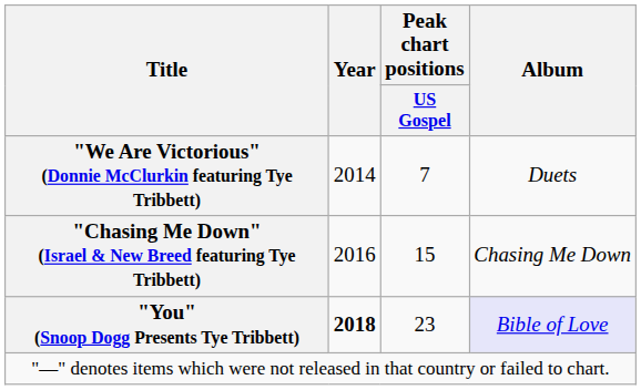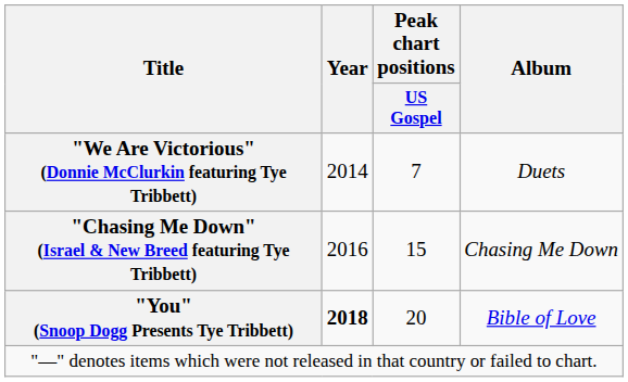 <table class="wikitable plainrowheaders" style="text-align:center;" border="1">
 <tr>
 <th scope="col" rowspan="2" style="width:15em;">Title</th>
 <th scope="col" rowspan="2">Year</th>
 <th scope="col" colspan="1">Peak chart positions</th>
 <th scope="col" rowspan="2">Album</th>
 </tr>
 <tr>
 <th scope="col" style="width:3em;font-size:85%;"><a href='#'>US<br>Gospel</a><br></th>
 </tr>
 <tr>
 <th scope="row">"We Are Victorious"<br><small>(<a href='#'>Donnie McClurkin</a> featuring Tye Tribbett)</small></th>
 <td rowspan="1">2014</td>
 <td>7</td>
 <td rowspan="1"><em>Duets</em></td>
 </tr>
 <tr>
 <th scope="row">"Chasing Me Down"<br><small>(<a href='#'>Israel & New Breed</a> featuring Tye Tribbett)</small></th>
 <td rowspan="1">2016</td>
 <td>15</td>
 <td rowspan="1"><em>Chasing Me Down</em></td>
 </tr>
 <tr>
 <th scope="row">"You"<br><small>(<a href='#'>Snoop Dogg</a> Presents Tye Tribbett)</small></th>
 <td rowspan="1"><strong>2018</strong></td>
-<td>23</td>
-<td rowspan="1" style="background: lavender;"><em><a href='#'>Bible of Love</a></em></td>
+<td>20</td>
+<td rowspan="1"><em><a href='#'>Bible of Love</a></em></td>
 </tr>
 <tr>
 <td colspan="10" align="center" style="font-size:90%;">"—" denotes items which were not released in that country or failed to chart.</td>
 </tr>
 </table>
